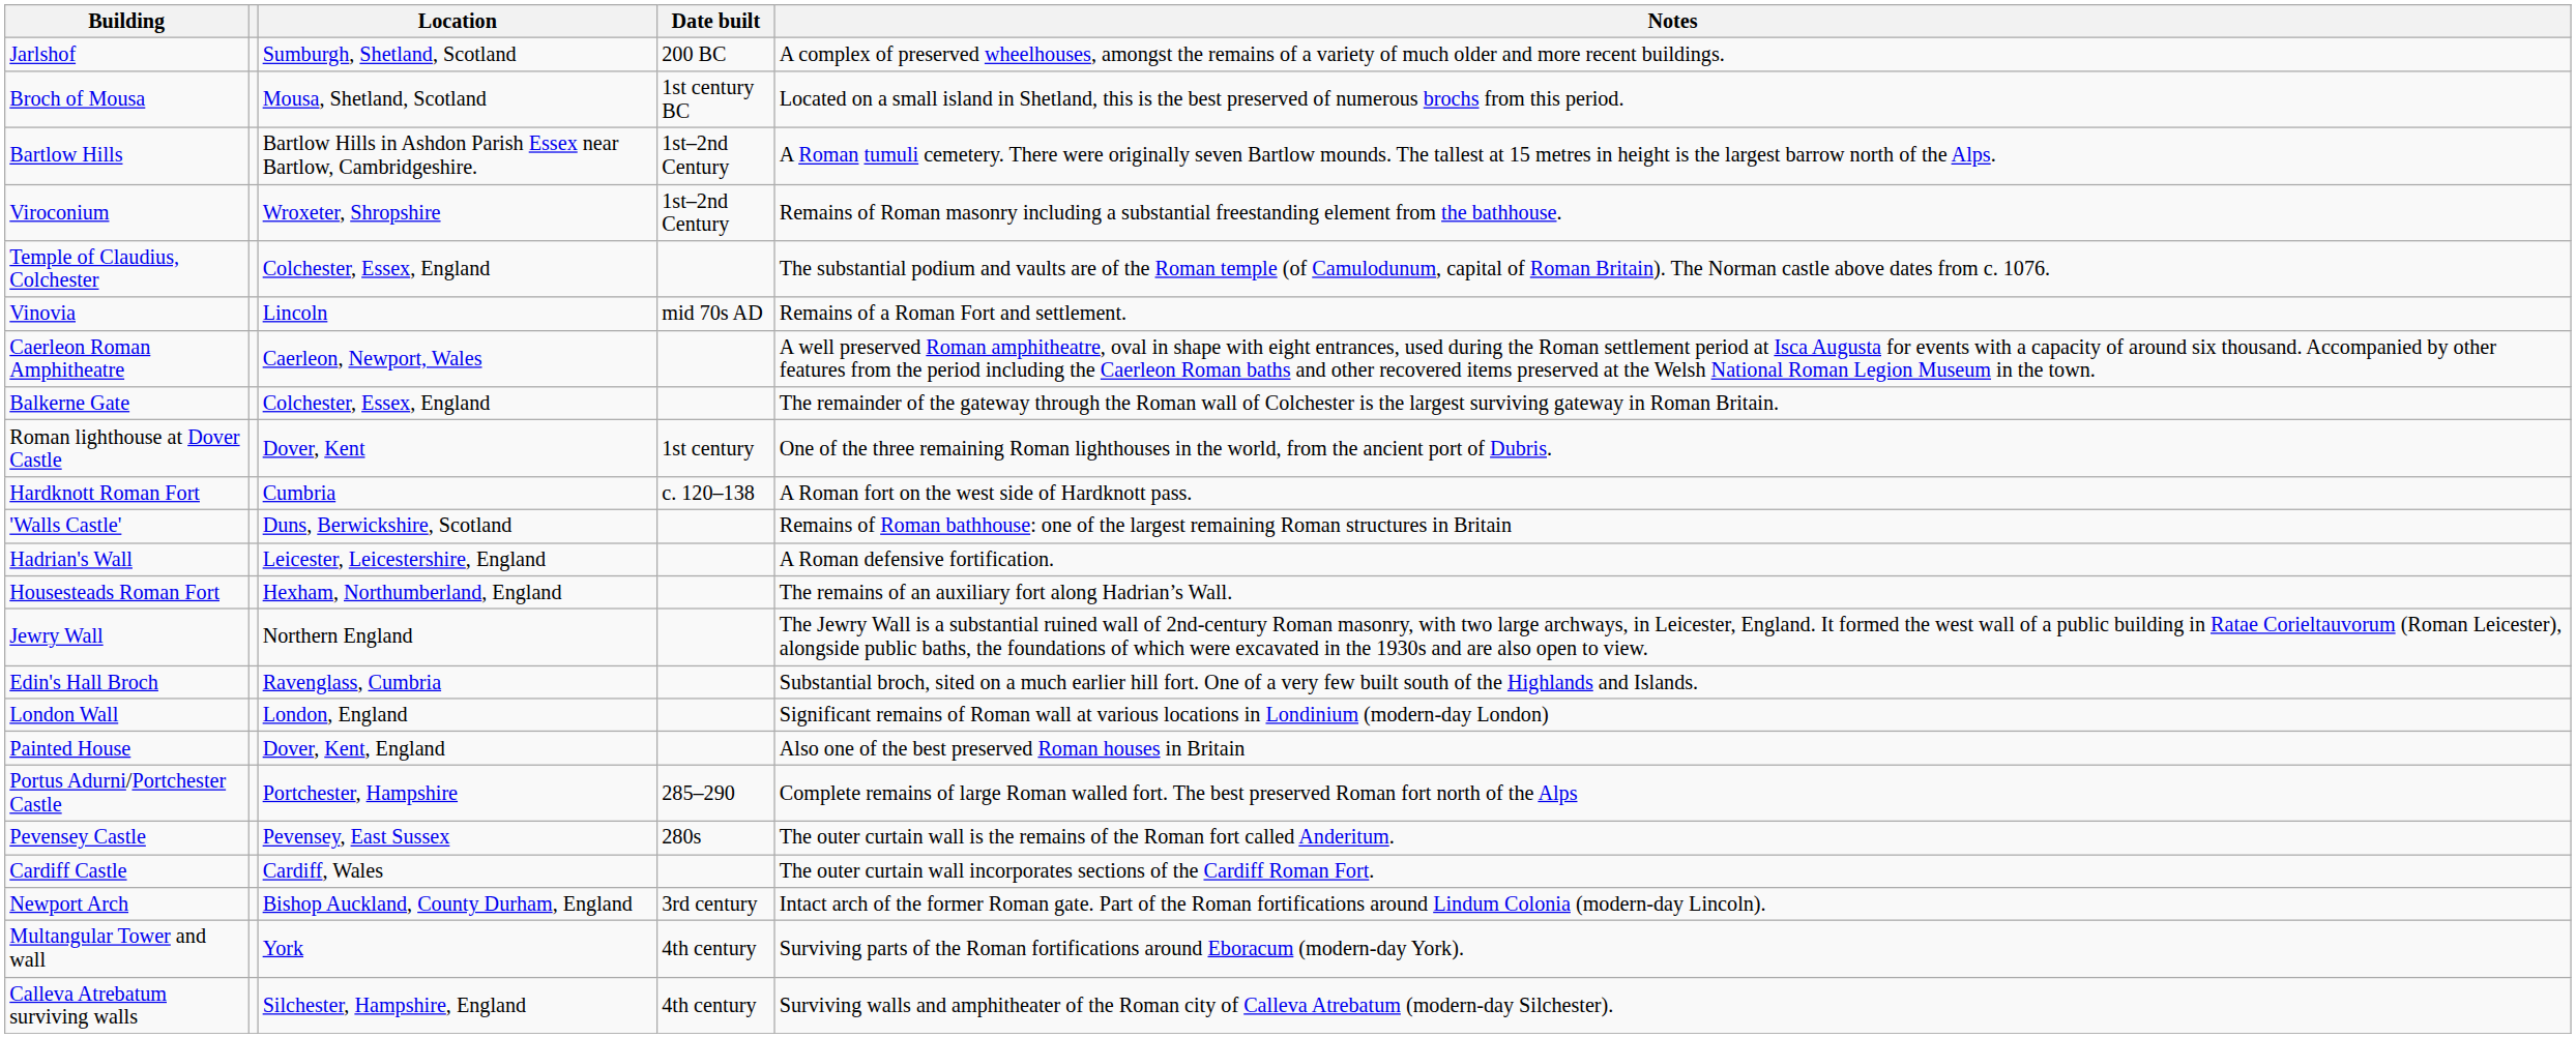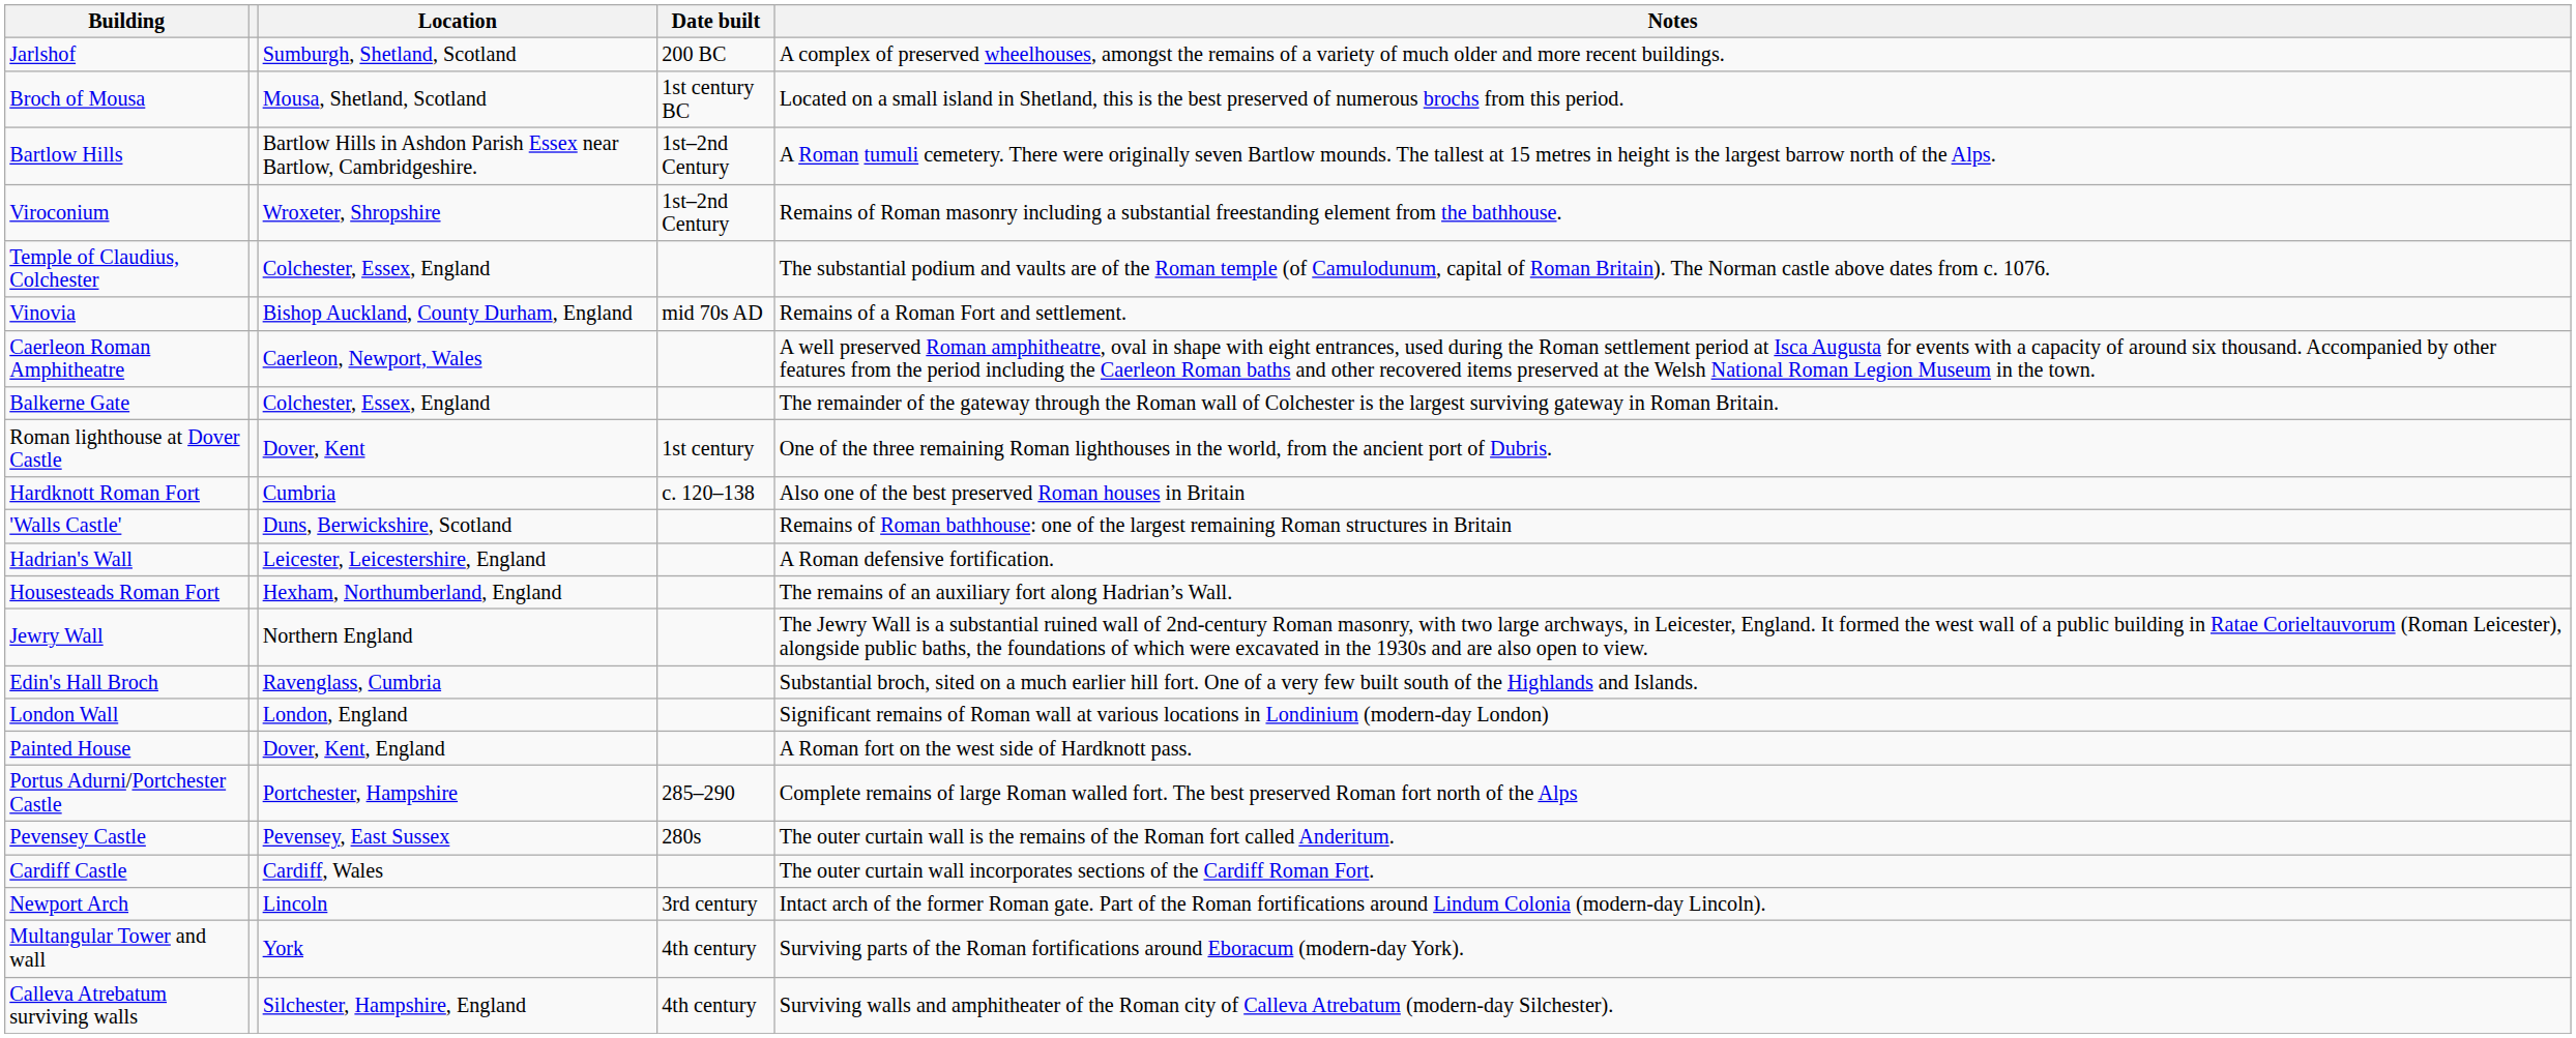 <table class="wikitable">
 <tr>
 <th>Building</th>
 <th></th>
 <th>Location</th>
 <th>Date built</th>
 <th>Notes</th>
 </tr>
 <tr>
 <td><a href='#'>Jarlshof</a></td>
 <td></td>
 <td><a href='#'>Sumburgh</a>, <a href='#'>Shetland</a>, Scotland</td>
 <td>200 BC</td>
 <td>A complex of preserved <a href='#'>wheelhouses</a>, amongst the remains of a variety of much older and more recent buildings.</td>
 </tr>
 <tr>
 <td><a href='#'>Broch of Mousa</a></td>
 <td></td>
 <td><a href='#'>Mousa</a>, Shetland, Scotland</td>
 <td>1st century BC</td>
 <td>Located on a small island in Shetland, this is the best preserved of numerous <a href='#'>brochs</a> from this period.</td>
 </tr>
 <tr>
 <td><a href='#'>Bartlow Hills</a></td>
 <td></td>
 <td>Bartlow Hills in Ashdon Parish <a href='#'>Essex</a> near Bartlow, Cambridgeshire.</td>
 <td>1st–2nd Century</td>
 <td>A <a href='#'>Roman</a> <a href='#'>tumuli</a> cemetery. There were originally seven Bartlow mounds.  The tallest at 15 metres in height is the largest barrow north of the <a href='#'>Alps</a>.</td>
 </tr>
 <tr>
 <td><a href='#'>Viroconium</a></td>
 <td></td>
 <td><a href='#'>Wroxeter</a>, <a href='#'>Shropshire</a></td>
 <td>1st–2nd Century</td>
 <td>Remains of Roman masonry including a substantial freestanding element from <a href='#'>the bathhouse</a>.</td>
 </tr>
 <tr>
 <td><a href='#'>Temple of Claudius, Colchester</a></td>
 <td></td>
 <td><a href='#'>Colchester</a>, <a href='#'>Essex</a>, England</td>
 <td></td>
 <td>The substantial podium and vaults are of the <a href='#'>Roman temple</a> (of <a href='#'>Camulodunum</a>, capital of <a href='#'>Roman Britain</a>). The Norman castle above dates from c. 1076.</td>
 </tr>
 <tr>
 <td><a href='#'>Vinovia</a></td>
 <td></td>
-<td><a href='#'>Lincoln</a></td>
+<td><a href='#'>Bishop Auckland</a>, <a href='#'>County Durham</a>, England</td>
 <td>mid 70s AD</td>
 <td>Remains of a Roman Fort and settlement.</td>
 </tr>
 <tr>
 <td><a href='#'>Caerleon Roman Amphitheatre</a></td>
 <td></td>
 <td><a href='#'>Caerleon</a>, <a href='#'>Newport, Wales</a></td>
 <td></td>
 <td>A well preserved <a href='#'>Roman amphitheatre</a>, oval in shape with eight entrances, used during the Roman settlement period at <a href='#'>Isca Augusta</a> for events with a capacity of around six thousand. Accompanied by other features from the period including the <a href='#'>Caerleon Roman baths</a> and other recovered items preserved at the Welsh <a href='#'>National Roman Legion Museum</a> in the town.</td>
 </tr>
 <tr>
 <td><a href='#'>Balkerne Gate</a></td>
 <td></td>
 <td><a href='#'>Colchester</a>, <a href='#'>Essex</a>, England</td>
 <td></td>
 <td>The remainder of the gateway through the Roman wall of Colchester is the largest surviving gateway in Roman Britain.</td>
 </tr>
 <tr>
 <td>Roman lighthouse at <a href='#'>Dover Castle</a></td>
 <td></td>
 <td><a href='#'>Dover</a>, <a href='#'>Kent</a></td>
 <td>1st century</td>
 <td>One of the three remaining Roman lighthouses in the world, from the ancient port of <a href='#'>Dubris</a>.</td>
 </tr>
 <tr>
 <td><a href='#'>Hardknott Roman Fort</a></td>
 <td></td>
 <td><a href='#'>Cumbria</a></td>
 <td>c. 120–138</td>
-<td>A Roman fort on the west side of Hardknott pass.</td>
+<td>Also one of the best preserved <a href='#'>Roman houses</a> in Britain</td>
 </tr>
 <tr>
 <td><a href='#'>'Walls Castle'</a></td>
 <td></td>
 <td><a href='#'>Duns</a>, <a href='#'>Berwickshire</a>, Scotland</td>
 <td></td>
 <td>Remains of <a href='#'>Roman bathhouse</a>: one of the largest remaining Roman structures in Britain</td>
 </tr>
 <tr>
 <td><a href='#'>Hadrian's Wall</a></td>
 <td></td>
 <td><a href='#'>Leicester</a>, <a href='#'>Leicestershire</a>, England</td>
 <td></td>
 <td>A Roman defensive fortification.</td>
 </tr>
 <tr>
 <td><a href='#'>Housesteads Roman Fort</a></td>
 <td></td>
 <td><a href='#'>Hexham</a>, <a href='#'>Northumberland</a>, England</td>
 <td></td>
 <td>The remains of an auxiliary fort along Hadrian’s Wall.</td>
 </tr>
 <tr>
 <td><a href='#'>Jewry Wall</a></td>
 <td></td>
 <td>Northern England</td>
 <td></td>
 <td>The Jewry Wall is a substantial ruined wall of 2nd-century Roman masonry, with two large archways, in Leicester, England. It formed the west wall of a public building in <a href='#'>Ratae Corieltauvorum</a> (Roman Leicester), alongside public baths, the foundations of which were excavated in the 1930s and are also open to view.</td>
 </tr>
 <tr>
 <td><a href='#'>Edin's Hall Broch</a></td>
 <td></td>
 <td><a href='#'>Ravenglass</a>, <a href='#'>Cumbria</a></td>
 <td></td>
 <td>Substantial broch, sited on a much earlier hill fort. One of a very few built south of the <a href='#'>Highlands</a> and Islands.</td>
 </tr>
 <tr>
 <td><a href='#'>London Wall</a></td>
 <td></td>
 <td><a href='#'>London</a>, England</td>
 <td></td>
 <td>Significant remains of Roman wall at various locations in <a href='#'>Londinium</a> (modern-day London)</td>
 </tr>
 <tr>
 <td><a href='#'>Painted House</a></td>
 <td></td>
 <td><a href='#'>Dover</a>, <a href='#'>Kent</a>, England</td>
 <td></td>
-<td>Also one of the best preserved <a href='#'>Roman houses</a> in Britain</td>
+<td>A Roman fort on the west side of Hardknott pass.</td>
 </tr>
 <tr>
 <td><a href='#'>Portus Adurni</a>/<a href='#'>Portchester Castle</a></td>
 <td></td>
 <td><a href='#'>Portchester</a>, <a href='#'>Hampshire</a></td>
 <td>285–290</td>
 <td>Complete remains of large Roman walled fort. The best preserved Roman fort north of the <a href='#'>Alps</a></td>
 </tr>
 <tr>
 <td><a href='#'>Pevensey Castle</a></td>
 <td></td>
 <td><a href='#'>Pevensey</a>, <a href='#'>East Sussex</a></td>
 <td>280s</td>
 <td>The outer curtain wall is the remains of the Roman fort called <a href='#'>Anderitum</a>.</td>
 </tr>
 <tr>
 <td><a href='#'>Cardiff Castle</a></td>
 <td></td>
 <td><a href='#'>Cardiff</a>, Wales</td>
 <td></td>
 <td>The outer curtain wall incorporates sections of the <a href='#'>Cardiff Roman Fort</a>.</td>
 </tr>
 <tr>
 <td><a href='#'>Newport Arch</a></td>
 <td></td>
-<td><a href='#'>Bishop Auckland</a>, <a href='#'>County Durham</a>, England</td>
+<td><a href='#'>Lincoln</a></td>
 <td>3rd century</td>
 <td>Intact arch of the former Roman gate. Part of the Roman fortifications around <a href='#'>Lindum Colonia</a> (modern-day Lincoln).</td>
 </tr>
 <tr>
 <td><a href='#'>Multangular Tower</a> and wall</td>
 <td></td>
 <td><a href='#'>York</a></td>
 <td>4th century</td>
 <td>Surviving parts of the Roman fortifications around <a href='#'>Eboracum</a> (modern-day York).</td>
 </tr>
 <tr>
 <td><a href='#'>Calleva Atrebatum</a> surviving walls</td>
 <td></td>
 <td><a href='#'>Silchester</a>, <a href='#'>Hampshire</a>, England</td>
 <td>4th century</td>
 <td>Surviving walls and amphitheater of the Roman city of <a href='#'>Calleva Atrebatum</a> (modern-day Silchester).</td>
 </tr>
 </table>
